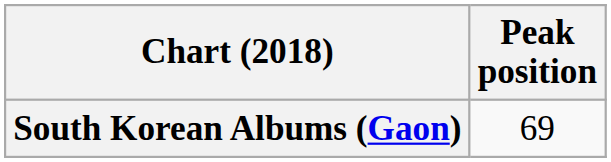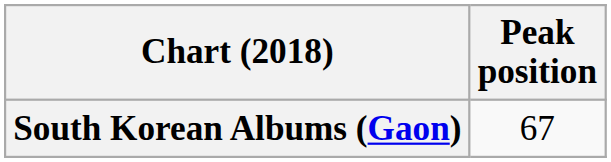 <table class="wikitable plainrowheaders" style="text-align:center">
 <tr>
 <th scope="col">Chart (2018)</th>
 <th scope="col">Peak<br>position</th>
 </tr>
 <tr>
 <th scope="row">South Korean Albums (<a href='#'>Gaon</a>)</th>
-<td>69</td>
+<td>67</td>
 </tr>
 </table>
